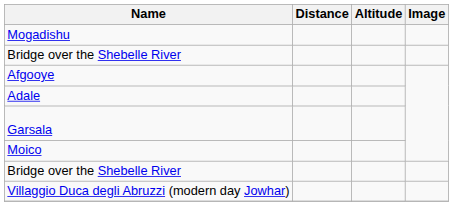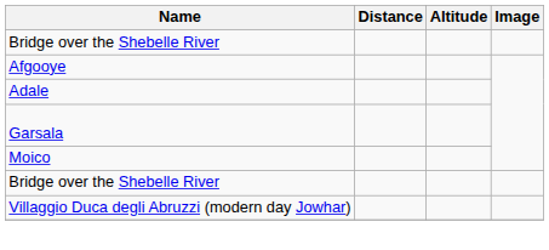 <table class="wikitable sortable">
 <tr>
 <th>Name</th>
 <th>Distance</th>
 <th>Altitude</th>
 <th>Image</th>
-</tr>
-<tr>
-<td><a href='#'>Mogadishu</a></td>
-<td></td>
-<td></td>
-<td></td>
 </tr>
 <tr>
 <td>Bridge over the <a href='#'>Shebelle River</a></td>
 <td></td>
 <td></td>
 <td></td>
 </tr>
 <tr>
 <td><a href='#'>Afgooye</a></td>
 <td></td>
 <td></td>
 </tr>
 <tr>
 <td><a href='#'>Adale</a></td>
 <td></td>
 <td></td>
 </tr>
 <tr>
 <td><br><a href='#'>Garsala</a></td>
 <td></td>
 <td></td>
 </tr>
 <tr>
 <td><a href='#'>Moico</a></td>
 <td></td>
 <td></td>
 </tr>
 <tr>
 <td>Bridge over the <a href='#'>Shebelle River</a></td>
 <td></td>
 <td></td>
 <td></td>
 </tr>
 <tr>
 <td><a href='#'>Villaggio Duca degli Abruzzi</a> (modern day <a href='#'>Jowhar</a>)</td>
 <td></td>
 <td></td>
 <td></td>
 </tr>
 <tr>
 </tr>
 </table>
